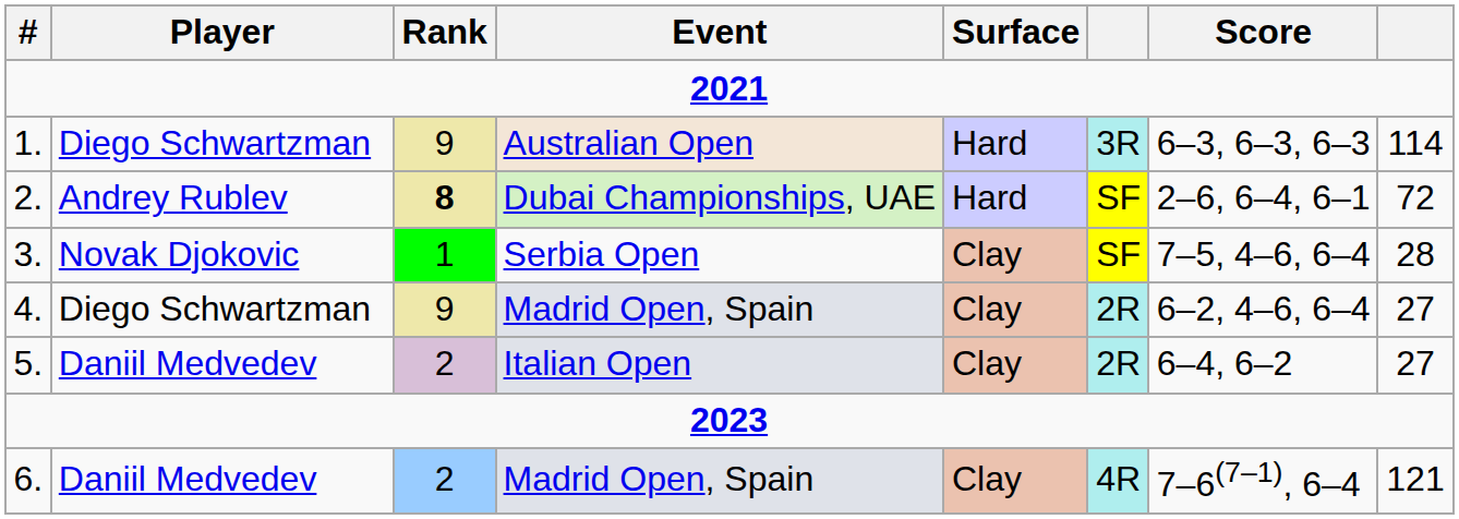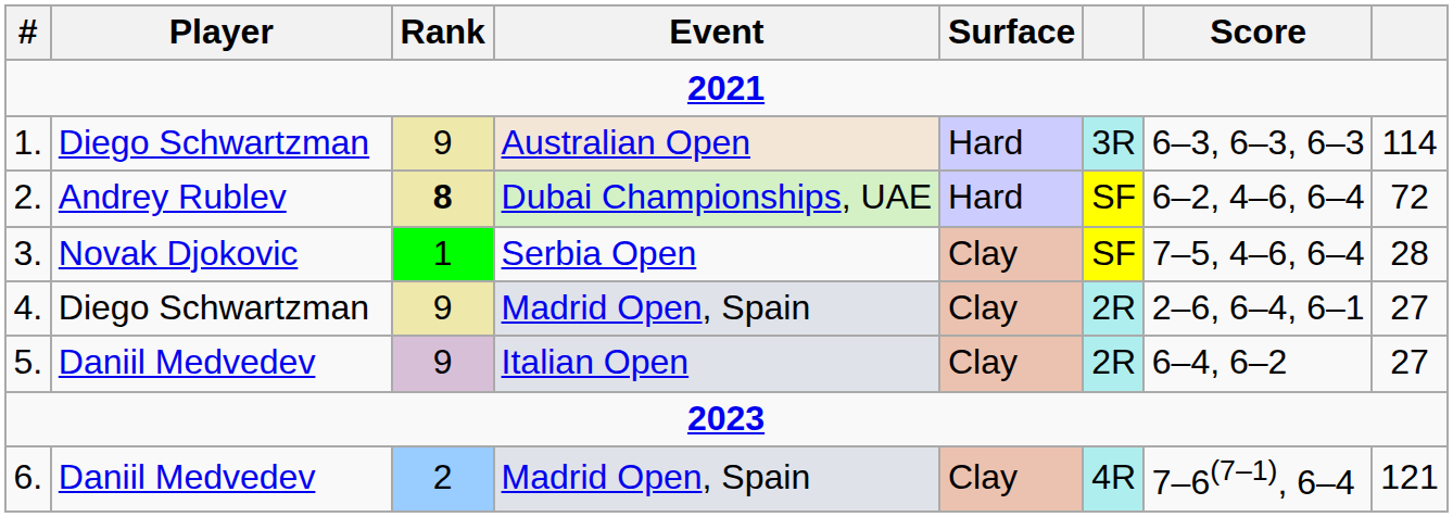 <table class="wikitable sortable nowrap">
 <tr>
 <th>#</th>
 <th width=150>Player</th>
 <th>Rank</th>
 <th>Event</th>
 <th>Surface</th>
 <th></th>
 <th class=unsortable>Score</th>
 <th></th>
 </tr>
 <tr>
 <td colspan=8 style=text-align:center><strong><a href='#'>2021</a></strong></td>
 </tr>
 <tr>
 <td>1.</td>
 <td> <a href='#'>Diego Schwartzman</a></td>
 <td align=center bgcolor=eee8aa>9</td>
 <td bgcolor=#f3e6d7><a href='#'>Australian Open</a></td>
 <td bgcolor=CCCCFF>Hard</td>
 <td bgcolor=AFEEEE>3R</td>
 <td>6–3, 6–3, 6–3</td>
 <td align=center>114</td>
 </tr>
 <tr>
 <td>2.</td>
 <td> <a href='#'>Andrey Rublev</a></td>
 <td align=center bgcolor=eee8aa><strong>8</strong></td>
 <td bgcolor=d4f1c5><a href='#'>Dubai Championships</a>, UAE</td>
 <td bgcolor=CCCCFF>Hard</td>
 <td bgcolor=yellow>SF</td>
-<td>2–6, 6–4, 6–1</td>
+<td>6–2, 4–6, 6–4</td>
 <td align=center>72</td>
 </tr>
 <tr>
 <td>3.</td>
 <td> <a href='#'>Novak Djokovic</a></td>
 <td align=center bgcolor=lime>1</td>
 <td><a href='#'>Serbia Open</a></td>
 <td bgcolor=ebc2af>Clay</td>
 <td bgcolor=yellow>SF</td>
 <td>7–5, 4–6, 6–4</td>
 <td align=center>28</td>
 </tr>
 <tr>
 <td>4.</td>
 <td> Diego Schwartzman</td>
 <td align=center bgcolor=eee8aa>9</td>
 <td bgcolor=dfe2e9><a href='#'>Madrid Open</a>, Spain</td>
 <td bgcolor=ebc2af>Clay</td>
 <td bgcolor=AFEEEE>2R</td>
-<td>6–2, 4–6, 6–4</td>
+<td>2–6, 6–4, 6–1</td>
 <td align=center>27</td>
 </tr>
 <tr>
 <td>5.</td>
 <td> <a href='#'>Daniil Medvedev</a></td>
-<td align=center bgcolor=thistle>2</td>
+<td align=center bgcolor=thistle>9</td>
 <td bgcolor=dfe2e9><a href='#'>Italian Open</a></td>
 <td bgcolor=ebc2af>Clay</td>
 <td bgcolor=AFEEEE>2R</td>
 <td>6–4, 6–2</td>
 <td align=center>27</td>
 </tr>
 <tr>
 <td colspan=8 style=text-align:center><strong><a href='#'>2023</a></strong></td>
 </tr>
 <tr>
 <td>6.</td>
 <td> <a href='#'>Daniil Medvedev</a></td>
 <td align=center bgcolor=99ccff>2</td>
 <td bgcolor=dfe2e9><a href='#'>Madrid Open</a>, Spain</td>
 <td bgcolor=ebc2af>Clay</td>
 <td bgcolor=AFEEEE>4R</td>
 <td>7–6<sup>(7–1)</sup>, 6–4</td>
 <td align=center>121</td>
 </tr>
 </table>
